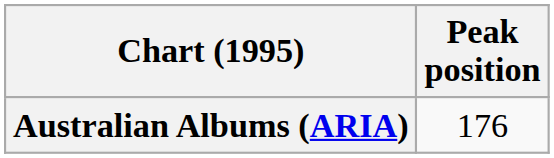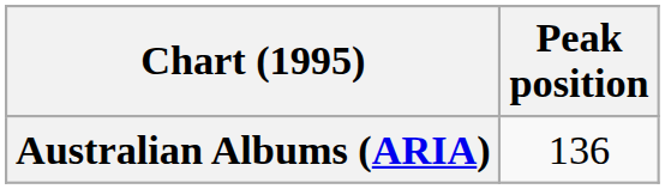 <table class="wikitable sortable plainrowheaders" style="text-align:center">
 <tr>
 <th scope="col">Chart (1995)</th>
 <th scope="col">Peak<br>position</th>
 </tr>
 <tr>
 <th scope="row">Australian Albums (<a href='#'>ARIA</a>)</th>
-<td>176</td>
+<td>136</td>
 </tr>
 </table>
